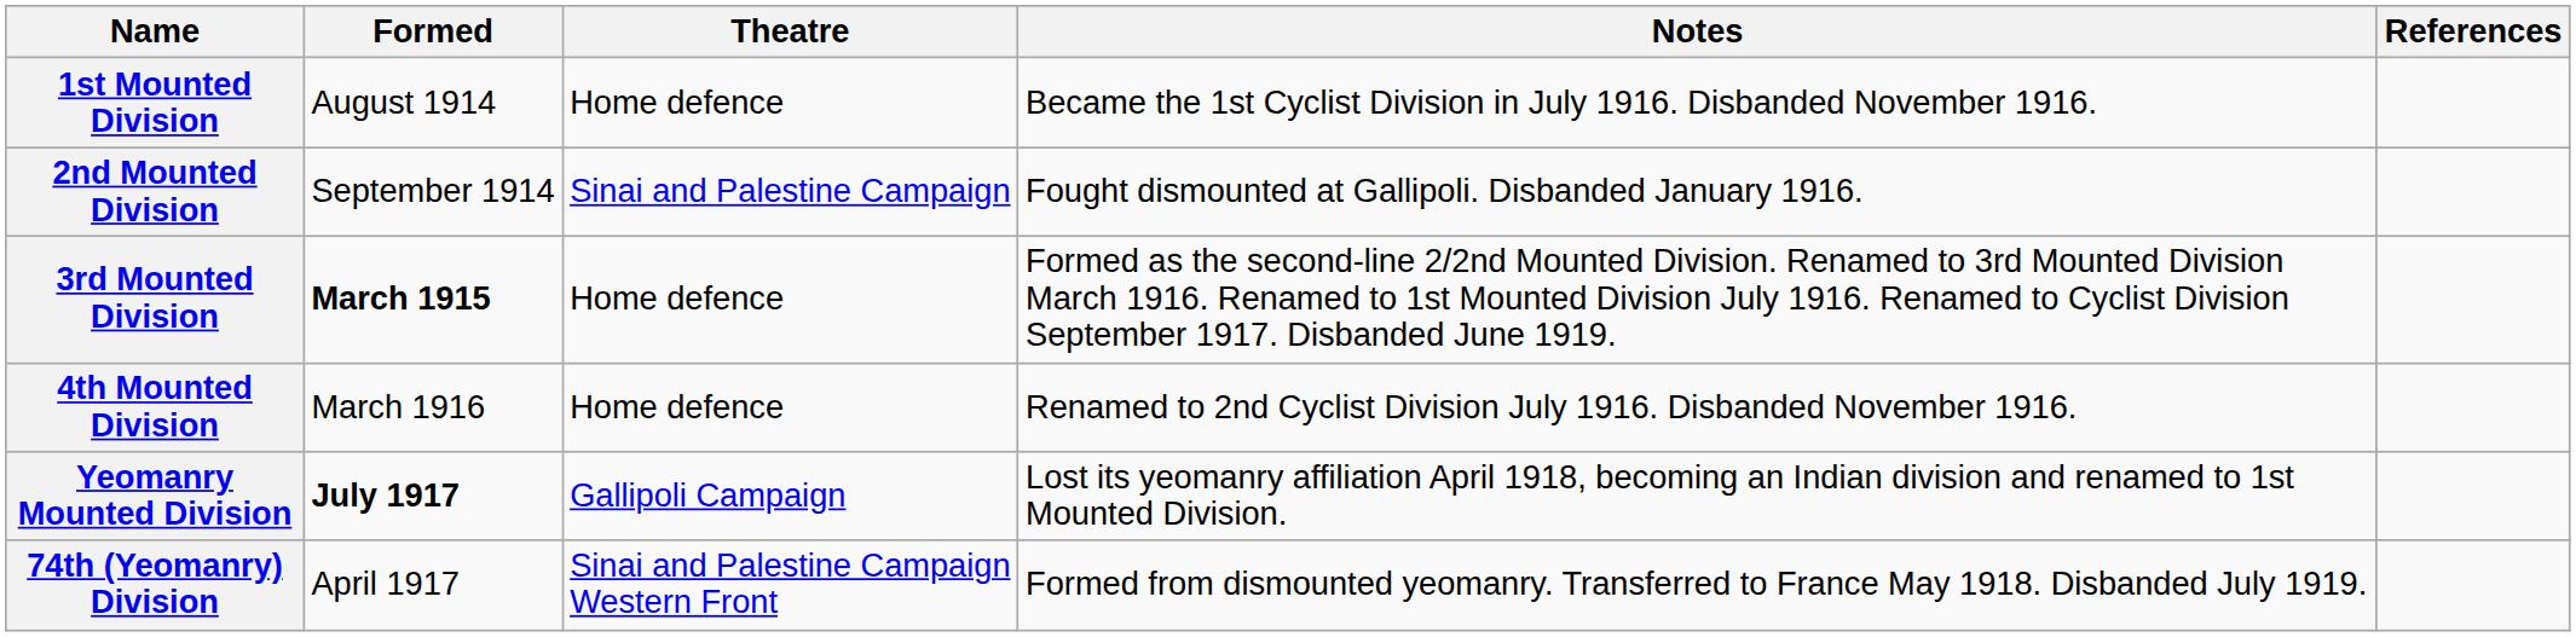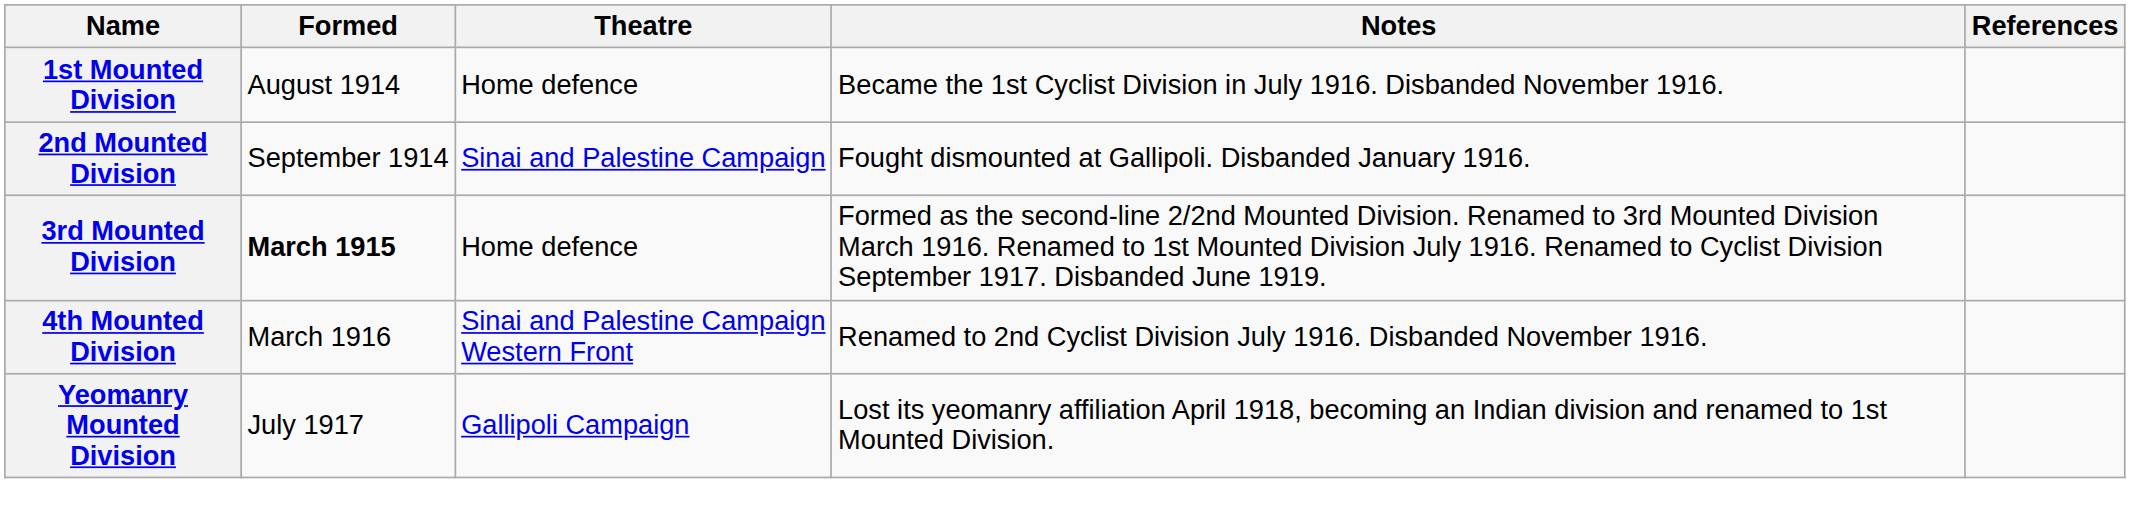 <table class="wikitable plainrowheaders sortable">
 <tr>
 <th scope="col">Name</th>
 <th scope="col">Formed</th>
 <th scope="col">Theatre</th>
 <th scope="col">Notes</th>
 <th scope="col">References</th>
 </tr>
 <tr>
 <th scope="row"><a href='#'>1st Mounted Division</a></th>
 <td>August 1914</td>
 <td>Home defence</td>
 <td>Became the 1st Cyclist Division in July 1916. Disbanded November 1916.</td>
 <td></td>
 </tr>
 <tr>
 <th scope="row"><a href='#'>2nd Mounted Division</a></th>
 <td style="white-space: nowrap;">September 1914</td>
 <td style="white-space: nowrap;"><a href='#'>Sinai and Palestine Campaign</a></td>
 <td>Fought dismounted at Gallipoli. Disbanded January 1916.</td>
 <td></td>
 </tr>
 <tr>
 <th scope="row"><a href='#'>3rd Mounted Division</a></th>
 <td><strong>March 1915</strong></td>
 <td>Home defence</td>
 <td>Formed as the second-line 2/2nd Mounted Division. Renamed to 3rd Mounted Division March 1916. Renamed to 1st Mounted Division July 1916. Renamed to Cyclist Division September 1917. Disbanded June 1919.</td>
 <td></td>
 </tr>
 <tr>
 <th scope="row"><a href='#'>4th Mounted Division</a></th>
 <td>March 1916</td>
-<td>Home defence</td>
+<td style="white-space: nowrap;"><a href='#'>Sinai and Palestine Campaign</a><br><a href='#'>Western Front</a></td>
 <td>Renamed to 2nd Cyclist Division July 1916. Disbanded November 1916.</td>
 <td></td>
 </tr>
 <tr>
 <th scope="row"><a href='#'>Yeomanry Mounted Division</a></th>
-<td><strong>July 1917</strong></td>
+<td>July 1917</td>
 <td><a href='#'>Gallipoli Campaign</a></td>
 <td>Lost its yeomanry affiliation April 1918, becoming an Indian division and renamed to 1st Mounted Division.</td>
 <td></td>
 </tr>
-<tr>
-<th scope="row"><a href='#'>74th (Yeomanry) Division</a></th>
-<td>April 1917</td>
-<td style="white-space: nowrap;"><a href='#'>Sinai and Palestine Campaign</a><br><a href='#'>Western Front</a></td>
-<td>Formed from dismounted yeomanry. Transferred to France May 1918. Disbanded July 1919.</td>
-<td></td>
-</tr>
 </table>
